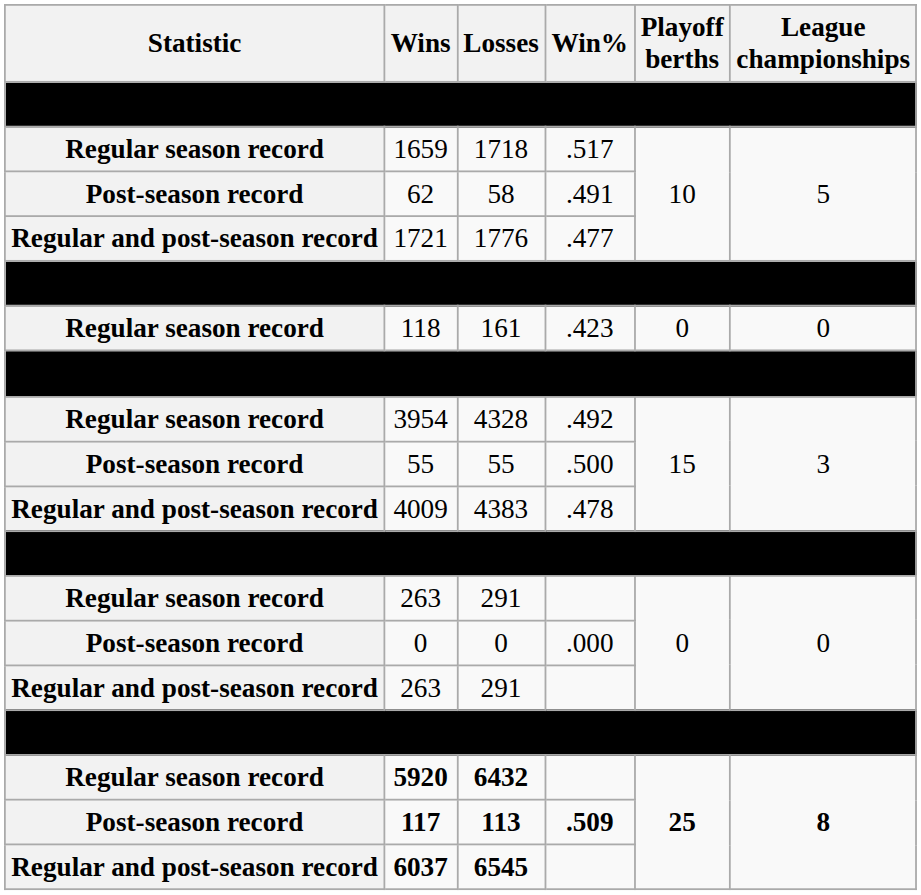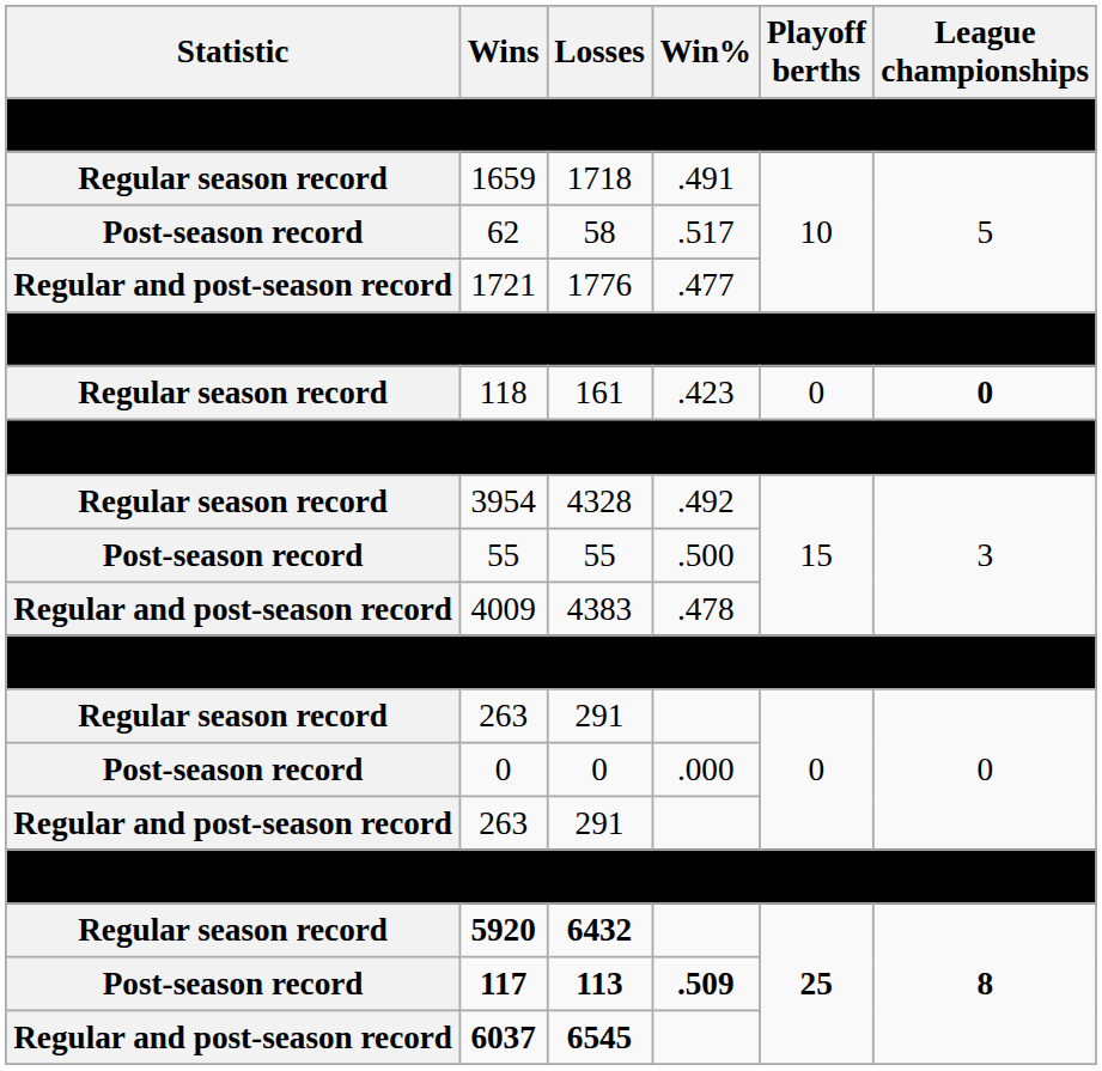 <table class="wikitable plainrowheaders" style="text-align:center; font-size:95%">
 <tr>
 <th>Statistic</th>
 <th>Wins</th>
 <th>Losses</th>
 <th>Win%</th>
 <th>Playoff<br>berths</th>
 <th>League<br>championships</th>
 </tr>
 <tr>
 <td colspan="6" bgcolor=black><span><strong>Original Syracuse Chiefs (1934–1955)</strong></span></td>
 </tr>
 <tr>
 <th>Regular season record</th>
 <td>1659</td>
 <td>1718</td>
-<td>.517</td>
+<td>.491</td>
 <td rowspan="3">10</td>
 <td rowspan="3">5</td>
 </tr>
 <tr>
 <th>Post-season record</th>
 <td>62</td>
 <td>58</td>
-<td>.491</td>
+<td>.517</td>
 </tr>
 <tr>
 <th>Regular and post-season record</th>
 <td>1721</td>
 <td>1776</td>
 <td>.477</td>
 </tr>
 <tr>
 <td colspan="6" bgcolor=black><span><strong>Syracuse Chiefs (Eastern League) (1956–1957)</strong></span></td>
 </tr>
 <tr>
 <th>Regular season record</th>
 <td>118</td>
 <td>161</td>
 <td>.423</td>
 <td>0</td>
-<td>0</td>
+<td><strong>0</strong></td>
 </tr>
 <tr>
 <td colspan="6" bgcolor=black><span><strong>Second Syracuse Chiefs / SkyChiefs (1961–2018)</strong></span></td>
 </tr>
 <tr>
 <th>Regular season record</th>
 <td>3954</td>
 <td>4328</td>
 <td>.492</td>
 <td rowspan="3">15</td>
 <td rowspan="3">3</td>
 </tr>
 <tr>
 <th>Post-season record</th>
 <td>55</td>
 <td>55</td>
 <td>.500</td>
 </tr>
 <tr>
 <th>Regular and post-season record</th>
 <td>4009</td>
 <td>4383</td>
 <td>.478</td>
 </tr>
 <tr>
 <td colspan="6" bgcolor=black><span><strong>Syracuse Mets (2019–present)</strong></span></td>
 </tr>
 <tr>
 <th>Regular season record</th>
 <td>263</td>
 <td>291</td>
 <td></td>
 <td rowspan="3">0</td>
 <td rowspan="3">0</td>
 </tr>
 <tr>
 <th>Post-season record</th>
 <td>0</td>
 <td>0</td>
 <td>.000</td>
 </tr>
 <tr>
 <th>Regular and post-season record</th>
 <td>263</td>
 <td>291</td>
 <td></td>
 </tr>
 <tr>
 <td colspan="6" bgcolor=black><span><strong>All-time records (1934–55, 1956–57, 1961–present)</strong></span></td>
 </tr>
 <tr>
 <th><strong>Regular season record</strong></th>
 <td><strong>5920</strong></td>
 <td><strong>6432</strong></td>
 <td><strong></strong></td>
 <td rowspan="3"><strong>25</strong></td>
 <td rowspan="3"><strong>8</strong></td>
 </tr>
 <tr>
 <th><strong>Post-season record</strong></th>
 <td><strong>117</strong></td>
 <td><strong>113</strong></td>
 <td><strong>.509</strong></td>
 </tr>
 <tr>
 <th><strong>Regular and post-season record</strong></th>
 <td><strong>6037</strong></td>
 <td><strong>6545</strong></td>
 <td><strong></strong></td>
 </tr>
 </table>
